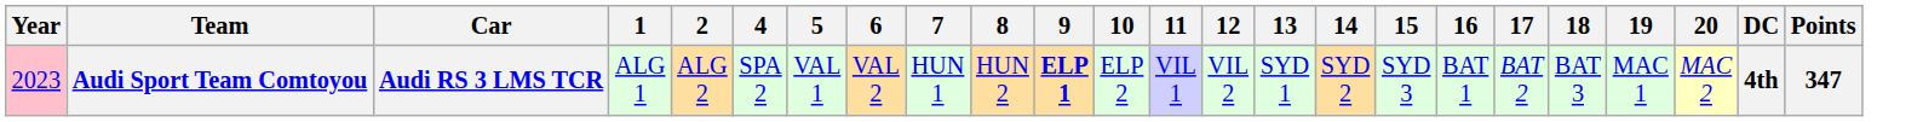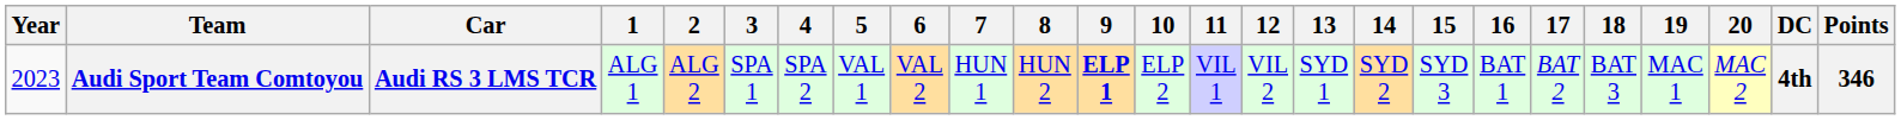 <table class="wikitable" style="text-align:center; font-size:85%">
 <tr>
 <th>Year</th>
 <th>Team</th>
 <th>Car</th>
 <th>1</th>
 <th>2</th>
+<th>3</th>
 <th>4</th>
 <th>5</th>
 <th>6</th>
 <th>7</th>
 <th>8</th>
 <th>9</th>
 <th>10</th>
 <th>11</th>
 <th>12</th>
 <th>13</th>
 <th>14</th>
 <th>15</th>
 <th>16</th>
 <th>17</th>
 <th>18</th>
 <th>19</th>
 <th>20</th>
 <th>DC</th>
 <th>Points</th>
 </tr>
 <tr>
-<td style="background: pink;"><a href='#'>2023</a></td>
+<td><a href='#'>2023</a></td>
 <th nowrap><a href='#'>Audi Sport Team Comtoyou</a></th>
 <th nowrap><a href='#'>Audi RS 3 LMS TCR</a></th>
 <td style="background:#DFFFDF;"><a href='#'>ALG<br>1</a><br></td>
 <td style="background:#FFDF9F;"><a href='#'>ALG<br>2</a><br></td>
+<td style="background:#DFFFDF;"><a href='#'>SPA<br>1</a><br></td>
 <td style="background:#DFFFDF;"><a href='#'>SPA<br>2</a><br></td>
 <td style="background:#DFFFDF;"><a href='#'>VAL<br>1</a><br></td>
 <td style="background:#FFDF9F;"><a href='#'>VAL<br>2</a><br></td>
 <td style="background:#DFFFDF;"><a href='#'>HUN<br>1</a><br></td>
 <td style="background:#FFDF9F;"><a href='#'>HUN<br>2</a><br></td>
 <td style="background:#FFDF9F;"><strong><a href='#'>ELP<br>1</a><br></strong></td>
 <td style="background:#DFFFDF;"><a href='#'>ELP<br>2</a><br></td>
 <td style="background:#CFCFFF;"><a href='#'>VIL<br>1</a><br></td>
 <td style="background:#DFFFDF;"><a href='#'>VIL<br>2</a><br></td>
 <td style="background:#DFFFDF;"><a href='#'>SYD<br>1</a><br></td>
 <td style="background:#FFDF9F;"><a href='#'>SYD<br>2</a><br></td>
 <td style="background:#DFFFDF;"><a href='#'>SYD<br>3</a><br></td>
 <td style="background:#DFFFDF;"><a href='#'>BAT<br>1</a><br></td>
 <td style="background:#DFFFDF;"><em><a href='#'>BAT<br>2</a></em><br></td>
 <td style="background:#DFFFDF;"><a href='#'>BAT<br>3</a><br></td>
 <td style="background:#DFFFDF;"><a href='#'>MAC<br>1</a><br></td>
 <td style="background:#FFFFBF;"><em><a href='#'>MAC<br>2</a></em><br></td>
 <th>4th</th>
-<th>347</th>
+<th>346</th>
 </tr>
 </table>
